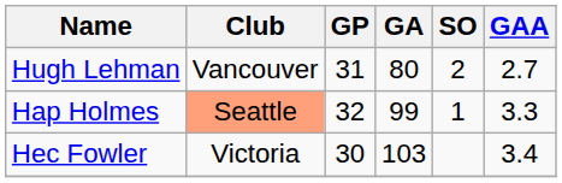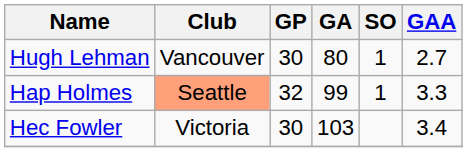 <table class="wikitable" style="text-align:center;">
 <tr>
 <th>Name</th>
 <th>Club</th>
 <th>GP</th>
 <th>GA</th>
 <th>SO</th>
 <th><a href='#'>GAA</a></th>
 </tr>
 <tr>
 <td align="left"><a href='#'>Hugh Lehman</a></td>
 <td>Vancouver</td>
-<td>31</td>
+<td>30</td>
 <td>80</td>
-<td>2</td>
+<td>1</td>
 <td>2.7</td>
 </tr>
 <tr>
 <td align="left"><a href='#'>Hap Holmes</a></td>
 <td style="background: lightsalmon;">Seattle</td>
 <td>32</td>
 <td>99</td>
 <td>1</td>
 <td>3.3</td>
 </tr>
 <tr>
 <td align="left"><a href='#'>Hec Fowler</a></td>
 <td>Victoria</td>
 <td>30</td>
 <td>103</td>
 <td></td>
 <td>3.4</td>
 </tr>
 <tr>
 </tr>
 </table>
